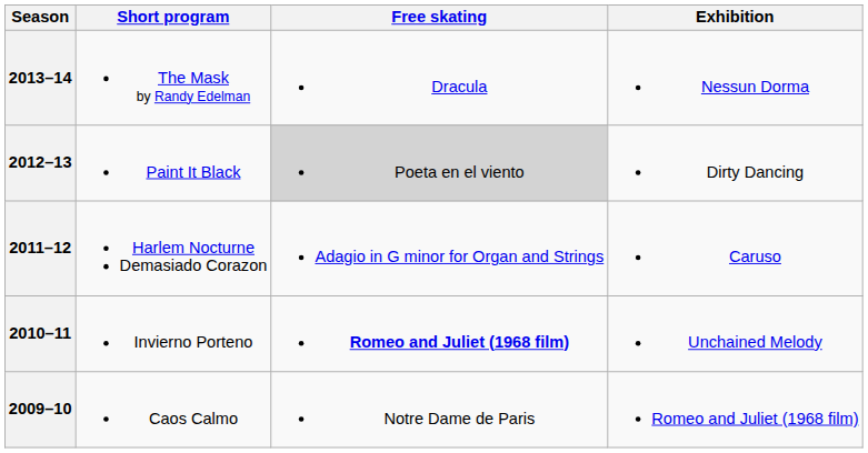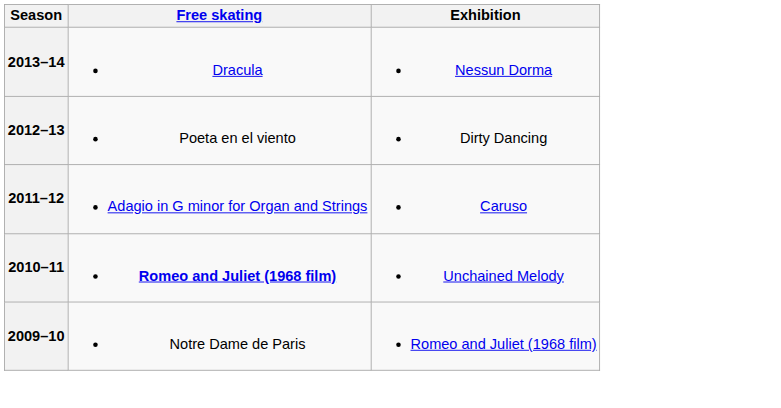 <table class="wikitable" style="text-align:center">
 <tr>
 <th>Season</th>
-<th><a href='#'>Short program</a></th>
 <th><a href='#'>Free skating</a></th>
 <th>Exhibition</th>
 </tr>
 <tr>
 <th>2013–14 <br> </th>
-<td><br><ul><li><a href='#'>The Mask</a> <br><small> by <a href='#'>Randy Edelman</a> </small></li></ul></td>
 <td><br><ul><li><a href='#'>Dracula</a> <br></li></ul></td>
 <td><br><ul><li><a href='#'>Nessun Dorma</a> <br></li></ul></td>
 </tr>
 <tr>
 <th>2012–13 <br> </th>
-<td><br><ul><li><a href='#'>Paint It Black</a> <br></li></ul></td>
-<td style="background: lightgrey;"><br><ul><li>Poeta en el viento <br></li></ul></td>
+<td><br><ul><li>Poeta en el viento <br></li></ul></td>
 <td><br><ul><li>Dirty Dancing</li></ul></td>
 </tr>
 <tr>
 <th>2011–12 <br> </th>
-<td><br><ul><li><a href='#'>Harlem Nocturne</a> <br></li><li>Demasiado Corazon <br></li></ul></td>
 <td><br><ul><li><a href='#'>Adagio in G minor for Organ and Strings</a> <br></li></ul></td>
 <td><br><ul><li><a href='#'>Caruso</a> <br></li></ul></td>
 </tr>
 <tr>
 <th>2010–11 <br> </th>
-<td><br><ul><li>Invierno Porteno <br></li></ul></td>
 <td><strong><br><ul><li><a href='#'>Romeo and Juliet (1968 film)</a> <br></li></ul></strong></td>
 <td><br><ul><li><a href='#'>Unchained Melody</a> <br></li></ul></td>
 </tr>
 <tr>
 <th>2009–10 <br> </th>
-<td><br><ul><li>Caos Calmo <br></li></ul></td>
 <td><br><ul><li>Notre Dame de Paris <br></li></ul></td>
 <td><br><ul><li><a href='#'>Romeo and Juliet (1968 film)</a> <br></li></ul></td>
 </tr>
 </table>
